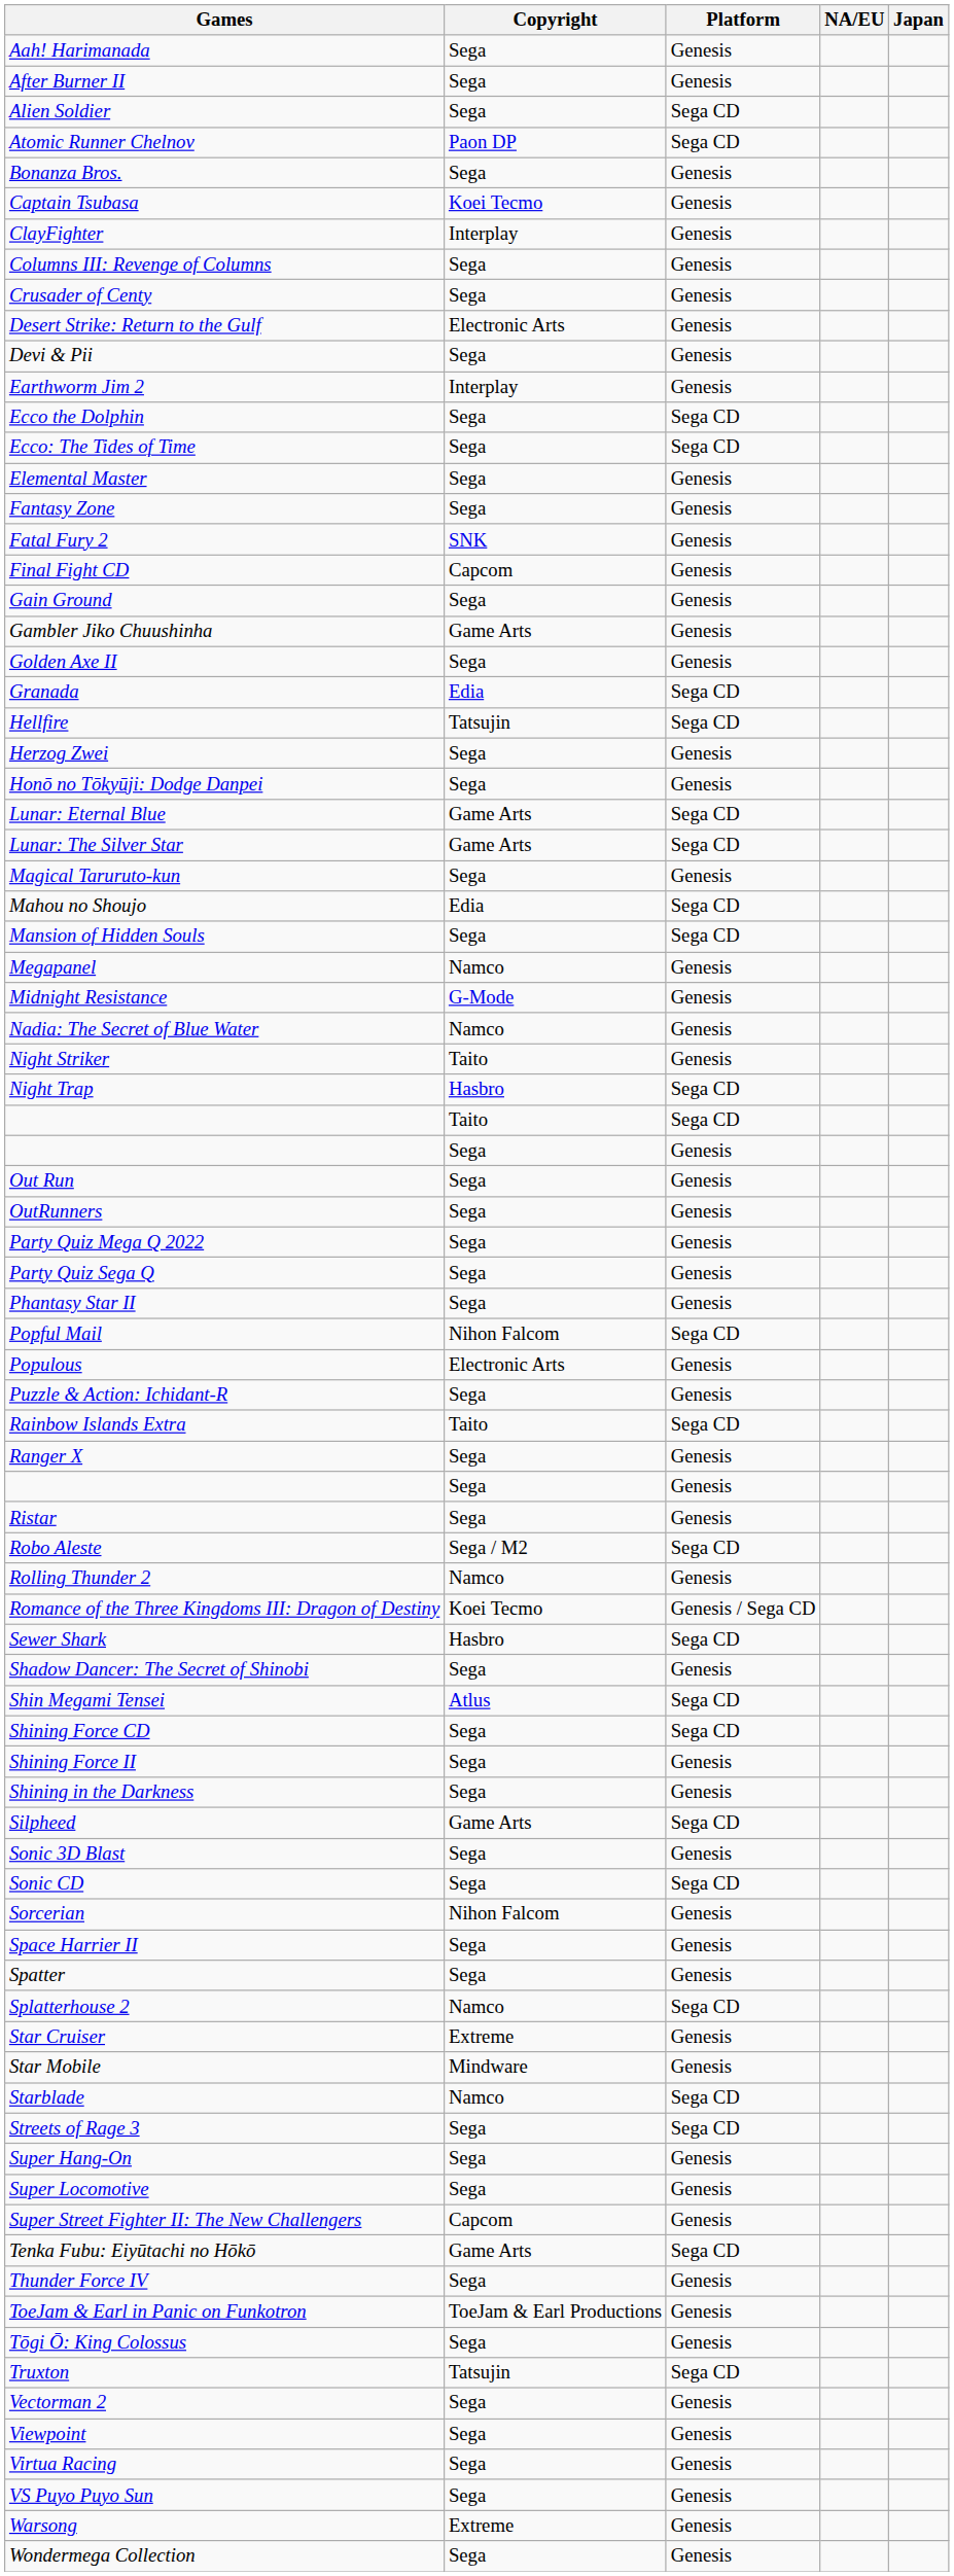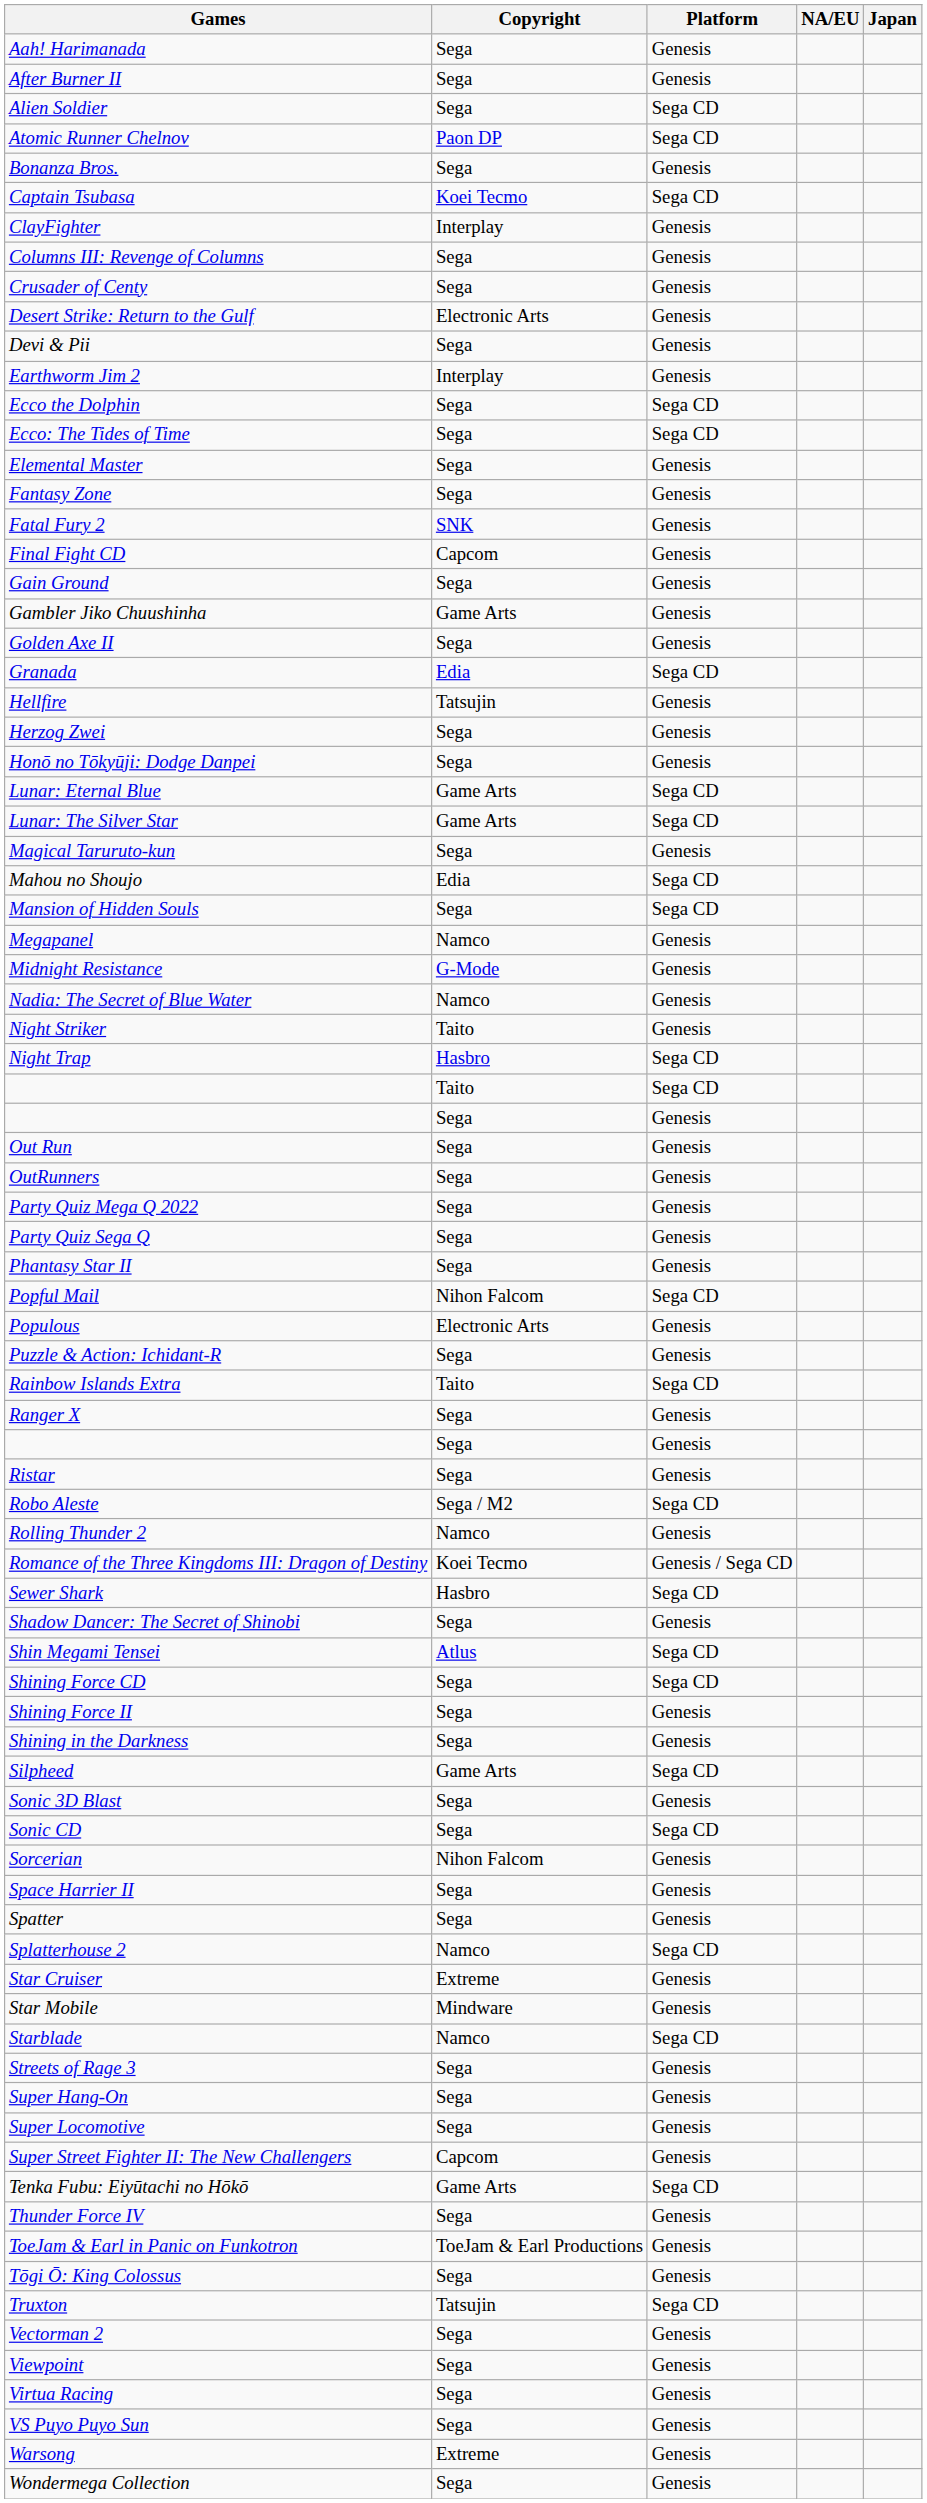 <table class="wikitable sortable">
 <tr>
 <th>Games</th>
 <th>Copyright</th>
 <th>Platform</th>
 <th>NA/EU</th>
 <th>Japan</th>
 </tr>
 <tr>
 <td><em><a href='#'>Aah! Harimanada</a></em></td>
 <td>Sega</td>
 <td>Genesis</td>
 <td></td>
 <td></td>
 </tr>
 <tr>
 <td><em><a href='#'>After Burner II</a></em></td>
 <td>Sega</td>
 <td>Genesis</td>
 <td></td>
 <td></td>
 </tr>
 <tr>
 <td><em><a href='#'>Alien Soldier</a></em></td>
 <td>Sega</td>
 <td>Sega CD</td>
 <td></td>
 <td></td>
 </tr>
 <tr>
 <td><em><a href='#'>Atomic Runner Chelnov</a></em></td>
 <td><a href='#'>Paon DP</a></td>
 <td>Sega CD</td>
 <td></td>
 <td></td>
 </tr>
 <tr>
 <td><em><a href='#'>Bonanza Bros.</a></em></td>
 <td>Sega</td>
 <td>Genesis</td>
 <td></td>
 <td></td>
 </tr>
 <tr>
 <td><em><a href='#'>Captain Tsubasa</a></em></td>
 <td><a href='#'>Koei Tecmo</a></td>
-<td>Genesis</td>
+<td>Sega CD</td>
 <td></td>
 <td></td>
 </tr>
 <tr>
 <td><em><a href='#'>ClayFighter</a></em></td>
 <td>Interplay</td>
 <td>Genesis</td>
 <td></td>
 <td></td>
 </tr>
 <tr>
 <td><em><a href='#'>Columns III: Revenge of Columns</a></em></td>
 <td>Sega</td>
 <td>Genesis</td>
 <td></td>
 <td></td>
 </tr>
 <tr>
 <td><em><a href='#'>Crusader of Centy</a></em></td>
 <td>Sega</td>
 <td>Genesis</td>
 <td></td>
 <td></td>
 </tr>
 <tr>
 <td><em><a href='#'>Desert Strike: Return to the Gulf</a></em></td>
 <td>Electronic Arts</td>
 <td>Genesis</td>
 <td></td>
 <td></td>
 </tr>
 <tr>
 <td><em>Devi & Pii</em></td>
 <td>Sega</td>
 <td>Genesis</td>
 <td></td>
 <td></td>
 </tr>
 <tr>
 <td><em><a href='#'>Earthworm Jim 2</a></em></td>
 <td>Interplay</td>
 <td>Genesis</td>
 <td></td>
 <td></td>
 </tr>
 <tr>
 <td><em><a href='#'>Ecco the Dolphin</a></em></td>
 <td>Sega</td>
 <td>Sega CD</td>
 <td></td>
 <td></td>
 </tr>
 <tr>
 <td><em><a href='#'>Ecco: The Tides of Time</a></em></td>
 <td>Sega</td>
 <td>Sega CD</td>
 <td></td>
 <td></td>
 </tr>
 <tr>
 <td><em><a href='#'>Elemental Master</a></em></td>
 <td>Sega</td>
 <td>Genesis</td>
 <td></td>
 <td></td>
 </tr>
 <tr>
 <td><em><a href='#'>Fantasy Zone</a></em></td>
 <td>Sega</td>
 <td>Genesis</td>
 <td></td>
 <td></td>
 </tr>
 <tr>
 <td><em><a href='#'>Fatal Fury 2</a></em></td>
 <td><a href='#'>SNK</a></td>
 <td>Genesis</td>
 <td></td>
 <td></td>
 </tr>
 <tr>
 <td><em><a href='#'>Final Fight CD</a></em></td>
 <td>Capcom</td>
 <td>Genesis</td>
 <td></td>
 <td></td>
 </tr>
 <tr>
 <td><em><a href='#'>Gain Ground</a></em></td>
 <td>Sega</td>
 <td>Genesis</td>
 <td></td>
 <td></td>
 </tr>
 <tr>
 <td><em>Gambler Jiko Chuushinha</em></td>
 <td>Game Arts</td>
 <td>Genesis</td>
 <td></td>
 <td></td>
 </tr>
 <tr>
 <td><em><a href='#'>Golden Axe II</a></em></td>
 <td>Sega</td>
 <td>Genesis</td>
 <td></td>
 <td></td>
 </tr>
 <tr>
 <td><em><a href='#'>Granada</a></em></td>
 <td><a href='#'>Edia</a></td>
 <td>Sega CD</td>
 <td></td>
 <td></td>
 </tr>
 <tr>
 <td><em><a href='#'>Hellfire</a></em></td>
 <td>Tatsujin</td>
-<td>Sega CD</td>
+<td>Genesis</td>
 <td></td>
 <td></td>
 </tr>
 <tr>
 <td><em><a href='#'>Herzog Zwei</a></em></td>
 <td>Sega</td>
 <td>Genesis</td>
 <td></td>
 <td></td>
 </tr>
 <tr>
 <td><em><a href='#'>Honō no Tōkyūji: Dodge Danpei</a></em></td>
 <td>Sega</td>
 <td>Genesis</td>
 <td></td>
 <td></td>
 </tr>
 <tr>
 <td><em><a href='#'>Lunar: Eternal Blue</a></em></td>
 <td>Game Arts</td>
 <td>Sega CD</td>
 <td></td>
 <td></td>
 </tr>
 <tr>
 <td><em><a href='#'>Lunar: The Silver Star</a></em></td>
 <td>Game Arts</td>
 <td>Sega CD</td>
 <td></td>
 <td></td>
 </tr>
 <tr>
 <td><em><a href='#'>Magical Taruruto-kun</a></em></td>
 <td>Sega</td>
 <td>Genesis</td>
 <td></td>
 <td></td>
 </tr>
 <tr>
 <td><em>Mahou no Shoujo</em></td>
 <td>Edia</td>
 <td>Sega CD</td>
 <td></td>
 <td></td>
 </tr>
 <tr>
 <td><em><a href='#'>Mansion of Hidden Souls</a></em></td>
 <td>Sega</td>
 <td>Sega CD</td>
 <td></td>
 <td></td>
 </tr>
 <tr>
 <td><em><a href='#'>Megapanel</a></em></td>
 <td>Namco</td>
 <td>Genesis</td>
 <td></td>
 <td></td>
 </tr>
 <tr>
 <td><em><a href='#'>Midnight Resistance</a></em></td>
 <td><a href='#'>G-Mode</a></td>
 <td>Genesis</td>
 <td></td>
 <td></td>
 </tr>
 <tr>
 <td><em><a href='#'>Nadia: The Secret of Blue Water</a></em></td>
 <td>Namco</td>
 <td>Genesis</td>
 <td></td>
 <td></td>
 </tr>
 <tr>
 <td><em><a href='#'>Night Striker</a></em></td>
 <td>Taito</td>
 <td>Genesis</td>
 <td></td>
 <td></td>
 </tr>
 <tr>
 <td><em><a href='#'>Night Trap</a></em></td>
 <td><a href='#'>Hasbro</a></td>
 <td>Sega CD</td>
 <td></td>
 <td></td>
 </tr>
 <tr>
 <td></td>
 <td>Taito</td>
 <td>Sega CD</td>
 <td></td>
 <td></td>
 </tr>
 <tr>
 <td></td>
 <td>Sega</td>
 <td>Genesis</td>
 <td></td>
 <td></td>
 </tr>
 <tr>
 <td><em><a href='#'>Out Run</a></em></td>
 <td>Sega</td>
 <td>Genesis</td>
 <td></td>
 <td></td>
 </tr>
 <tr>
 <td><em><a href='#'>OutRunners</a></em></td>
 <td>Sega</td>
 <td>Genesis</td>
 <td></td>
 <td></td>
 </tr>
 <tr>
 <td><em><a href='#'>Party Quiz Mega Q 2022</a></em></td>
 <td>Sega</td>
 <td>Genesis</td>
 <td></td>
 <td></td>
 </tr>
 <tr>
 <td><em><a href='#'>Party Quiz Sega Q</a></em></td>
 <td>Sega</td>
 <td>Genesis</td>
 <td></td>
 <td></td>
 </tr>
 <tr>
 <td><em><a href='#'>Phantasy Star II</a></em></td>
 <td>Sega</td>
 <td>Genesis</td>
 <td></td>
 <td></td>
 </tr>
 <tr>
 <td><em><a href='#'>Popful Mail</a></em></td>
 <td>Nihon Falcom</td>
 <td>Sega CD</td>
 <td></td>
 <td></td>
 </tr>
 <tr>
 <td><em><a href='#'>Populous</a></em></td>
 <td>Electronic Arts</td>
 <td>Genesis</td>
 <td></td>
 <td></td>
 </tr>
 <tr>
 <td><em><a href='#'>Puzzle & Action: Ichidant-R</a></em></td>
 <td>Sega</td>
 <td>Genesis</td>
 <td></td>
 <td></td>
 </tr>
 <tr>
 <td><em><a href='#'>Rainbow Islands Extra</a></em></td>
 <td>Taito</td>
 <td>Sega CD</td>
 <td></td>
 <td></td>
 </tr>
 <tr>
 <td><em><a href='#'>Ranger X</a></em></td>
 <td>Sega</td>
 <td>Genesis</td>
 <td></td>
 <td></td>
 </tr>
 <tr>
 <td></td>
 <td>Sega</td>
 <td>Genesis</td>
 <td></td>
 <td></td>
 </tr>
 <tr>
 <td><em><a href='#'>Ristar</a></em></td>
 <td>Sega</td>
 <td>Genesis</td>
 <td></td>
 <td></td>
 </tr>
 <tr>
 <td><em><a href='#'>Robo Aleste</a></em></td>
 <td>Sega / M2</td>
 <td>Sega CD</td>
 <td></td>
 <td></td>
 </tr>
 <tr>
 <td><em><a href='#'>Rolling Thunder 2</a></em></td>
 <td>Namco</td>
 <td>Genesis</td>
 <td></td>
 <td></td>
 </tr>
 <tr>
 <td><em><a href='#'>Romance of the Three Kingdoms III: Dragon of Destiny</a></em></td>
 <td>Koei Tecmo</td>
 <td>Genesis / Sega CD</td>
 <td></td>
 <td></td>
 </tr>
 <tr>
 <td><em><a href='#'>Sewer Shark</a></em></td>
 <td>Hasbro</td>
 <td>Sega CD</td>
 <td></td>
 <td></td>
 </tr>
 <tr>
 <td><em><a href='#'>Shadow Dancer: The Secret of Shinobi</a></em></td>
 <td>Sega</td>
 <td>Genesis</td>
 <td></td>
 <td></td>
 </tr>
 <tr>
 <td><em><a href='#'>Shin Megami Tensei</a></em></td>
 <td><a href='#'>Atlus</a></td>
 <td>Sega CD</td>
 <td></td>
 <td></td>
 </tr>
 <tr>
 <td><em><a href='#'>Shining Force CD</a></em></td>
 <td>Sega</td>
 <td>Sega CD</td>
 <td></td>
 <td></td>
 </tr>
 <tr>
 <td><em><a href='#'>Shining Force II</a></em></td>
 <td>Sega</td>
 <td>Genesis</td>
 <td></td>
 <td></td>
 </tr>
 <tr>
 <td><em><a href='#'>Shining in the Darkness</a></em></td>
 <td>Sega</td>
 <td>Genesis</td>
 <td></td>
 <td></td>
 </tr>
 <tr>
 <td><em><a href='#'>Silpheed</a></em></td>
 <td>Game Arts</td>
 <td>Sega CD</td>
 <td></td>
 <td></td>
 </tr>
 <tr>
 <td><em><a href='#'>Sonic 3D Blast</a></em></td>
 <td>Sega</td>
 <td>Genesis</td>
 <td></td>
 <td></td>
 </tr>
 <tr>
 <td><em><a href='#'>Sonic CD</a></em></td>
 <td>Sega</td>
 <td>Sega CD</td>
 <td></td>
 <td></td>
 </tr>
 <tr>
 <td><em><a href='#'>Sorcerian</a></em></td>
 <td>Nihon Falcom</td>
 <td>Genesis</td>
 <td></td>
 <td></td>
 </tr>
 <tr>
 <td><em><a href='#'>Space Harrier II</a></em></td>
 <td>Sega</td>
 <td>Genesis</td>
 <td></td>
 <td></td>
 </tr>
 <tr>
 <td><em>Spatter</em></td>
 <td>Sega</td>
 <td>Genesis</td>
 <td></td>
 <td></td>
 </tr>
 <tr>
 <td><em><a href='#'>Splatterhouse 2</a></em></td>
 <td>Namco</td>
 <td>Sega CD</td>
 <td></td>
 <td></td>
 </tr>
 <tr>
 <td><em><a href='#'>Star Cruiser</a></em></td>
 <td>Extreme</td>
 <td>Genesis</td>
 <td></td>
 <td></td>
 </tr>
 <tr>
 <td><em>Star Mobile</em></td>
 <td>Mindware</td>
 <td>Genesis</td>
 <td></td>
 <td></td>
 </tr>
 <tr>
 <td><em><a href='#'>Starblade</a></em></td>
 <td>Namco</td>
 <td>Sega CD</td>
 <td></td>
 <td></td>
 </tr>
 <tr>
 <td><em><a href='#'>Streets of Rage 3</a></em></td>
 <td>Sega</td>
-<td>Sega CD</td>
+<td>Genesis</td>
 <td></td>
 <td></td>
 </tr>
 <tr>
 <td><em><a href='#'>Super Hang-On</a></em></td>
 <td>Sega</td>
 <td>Genesis</td>
 <td></td>
 <td></td>
 </tr>
 <tr>
 <td><em><a href='#'>Super Locomotive</a></em></td>
 <td>Sega</td>
 <td>Genesis</td>
 <td></td>
 <td></td>
 </tr>
 <tr>
 <td><em><a href='#'>Super Street Fighter II: The New Challengers</a></em></td>
 <td>Capcom</td>
 <td>Genesis</td>
 <td></td>
 <td></td>
 </tr>
 <tr>
 <td><em>Tenka Fubu: Eiyūtachi no Hōkō</em></td>
 <td>Game Arts</td>
 <td>Sega CD</td>
 <td></td>
 <td></td>
 </tr>
 <tr>
 <td><em><a href='#'>Thunder Force IV</a></em></td>
 <td>Sega</td>
 <td>Genesis</td>
 <td></td>
 <td></td>
 </tr>
 <tr>
 <td><em><a href='#'>ToeJam & Earl in Panic on Funkotron</a></em></td>
 <td>ToeJam & Earl Productions</td>
 <td>Genesis</td>
 <td></td>
 <td></td>
 </tr>
 <tr>
 <td><em><a href='#'>Tōgi Ō: King Colossus</a></em></td>
 <td>Sega</td>
 <td>Genesis</td>
 <td></td>
 <td></td>
 </tr>
 <tr>
 <td><em><a href='#'>Truxton</a></em></td>
 <td>Tatsujin</td>
 <td>Sega CD</td>
 <td></td>
 <td></td>
 </tr>
 <tr>
 <td><em><a href='#'>Vectorman 2</a></em></td>
 <td>Sega</td>
 <td>Genesis</td>
 <td></td>
 <td></td>
 </tr>
 <tr>
 <td><em><a href='#'>Viewpoint</a></em></td>
 <td>Sega</td>
 <td>Genesis</td>
 <td></td>
 <td></td>
 </tr>
 <tr>
 <td><em><a href='#'>Virtua Racing</a></em></td>
 <td>Sega</td>
 <td>Genesis</td>
 <td></td>
 <td></td>
 </tr>
 <tr>
 <td><em><a href='#'>VS Puyo Puyo Sun</a></em></td>
 <td>Sega</td>
 <td>Genesis</td>
 <td></td>
 <td></td>
 </tr>
 <tr>
 <td><em><a href='#'>Warsong</a></em></td>
 <td>Extreme</td>
 <td>Genesis</td>
 <td></td>
 <td></td>
 </tr>
 <tr>
 <td><em>Wondermega Collection</em></td>
 <td>Sega</td>
 <td>Genesis</td>
 <td></td>
 <td></td>
 </tr>
 </table>
